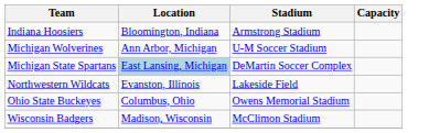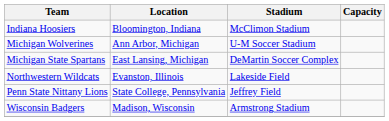 <table class="wikitable sortable" style="text-align: left;">
 <tr>
 <th>Team</th>
 <th>Location</th>
 <th>Stadium</th>
 <th>Capacity</th>
 </tr>
 <tr>
 <td><a href='#'>Indiana Hoosiers</a></td>
 <td><a href='#'>Bloomington, Indiana</a></td>
-<td><a href='#'>Armstrong Stadium</a></td>
+<td><a href='#'>McClimon Stadium</a></td>
 <td align="center"></td>
 </tr>
 <tr>
 <td><a href='#'>Michigan Wolverines</a></td>
 <td><a href='#'>Ann Arbor, Michigan</a></td>
 <td><a href='#'>U-M Soccer Stadium</a></td>
 <td align="center"></td>
 </tr>
 <tr>
 <td><a href='#'>Michigan State Spartans</a></td>
-<td style="background: lightblue;"><a href='#'>East Lansing, Michigan</a></td>
+<td><a href='#'>East Lansing, Michigan</a></td>
 <td><a href='#'>DeMartin Soccer Complex</a></td>
 <td align="center"></td>
 </tr>
 <tr>
 <td><a href='#'>Northwestern Wildcats</a></td>
 <td><a href='#'>Evanston, Illinois</a></td>
 <td><a href='#'>Lakeside Field</a></td>
 <td align="center"></td>
 </tr>
 <tr>
-<td><a href='#'>Ohio State Buckeyes</a></td>
-<td><a href='#'>Columbus, Ohio</a></td>
-<td><a href='#'>Owens Memorial Stadium</a></td>
+<td><a href='#'>Penn State Nittany Lions</a></td>
+<td><a href='#'>State College, Pennsylvania</a></td>
+<td><a href='#'>Jeffrey Field</a></td>
 <td align="center"></td>
 </tr>
 <tr>
 <td><a href='#'>Wisconsin Badgers</a></td>
 <td><a href='#'>Madison, Wisconsin</a></td>
-<td><a href='#'>McClimon Stadium</a></td>
+<td><a href='#'>Armstrong Stadium</a></td>
 <td align="center"></td>
 </tr>
 <tr>
 </tr>
 </table>
